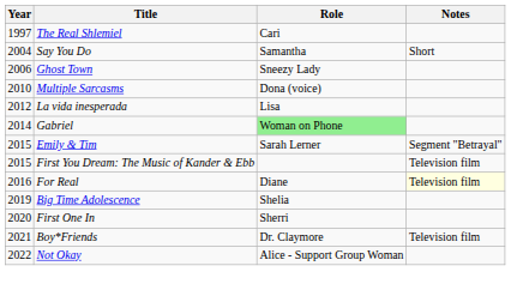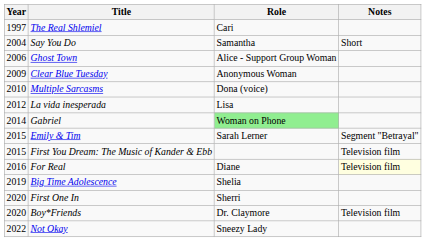 <table class="wikitable sortable">
 <tr>
 <th>Year</th>
 <th>Title</th>
 <th>Role</th>
 <th>Notes</th>
 </tr>
 <tr>
 <td>1997</td>
 <td><em><a href='#'>The Real Shlemiel</a></em></td>
 <td>Cari</td>
 <td></td>
 </tr>
 <tr>
 <td>2004</td>
 <td><em>Say You Do</em></td>
 <td>Samantha</td>
 <td>Short</td>
 </tr>
 <tr>
 <td>2006</td>
 <td><em><a href='#'>Ghost Town</a></em></td>
-<td>Sneezy Lady</td>
+<td>Alice - Support Group Woman</td>
+<td></td>
+</tr>
+<tr>
+<td>2009</td>
+<td><em><a href='#'>Clear Blue Tuesday</a></em></td>
+<td>Anonymous Woman</td>
 <td></td>
 </tr>
 <tr>
 <td>2010</td>
 <td><em><a href='#'>Multiple Sarcasms</a></em></td>
 <td>Dona (voice)</td>
 <td></td>
 </tr>
 <tr>
 <td>2012</td>
 <td><em>La vida inesperada</em></td>
 <td>Lisa</td>
 <td></td>
 </tr>
 <tr>
 <td>2014</td>
 <td><em>Gabriel</em></td>
 <td style="background: lightgreen;">Woman on Phone</td>
 <td></td>
 </tr>
 <tr>
 <td>2015</td>
 <td><em><a href='#'>Emily & Tim</a></em></td>
 <td>Sarah Lerner</td>
 <td>Segment "Betrayal"</td>
 </tr>
 <tr>
 <td>2015</td>
 <td><em>First You Dream: The Music of Kander & Ebb</em></td>
 <td></td>
 <td>Television film</td>
 </tr>
 <tr>
 <td>2016</td>
 <td><em>For Real</em></td>
 <td>Diane</td>
 <td style="background: lightyellow;">Television film</td>
 </tr>
 <tr>
 <td>2019</td>
 <td><em><a href='#'>Big Time Adolescence</a></em></td>
 <td>Shelia</td>
 <td></td>
 </tr>
 <tr>
 <td>2020</td>
 <td><em>First One In</em></td>
 <td>Sherri</td>
 <td></td>
 </tr>
 <tr>
-<td>2021</td>
+<td>2020</td>
 <td><em>Boy*Friends</em></td>
 <td>Dr. Claymore</td>
 <td>Television film</td>
 </tr>
 <tr>
 <td>2022</td>
 <td><em><a href='#'>Not Okay</a></em></td>
-<td>Alice - Support Group Woman</td>
+<td>Sneezy Lady</td>
 <td></td>
 </tr>
 </table>
